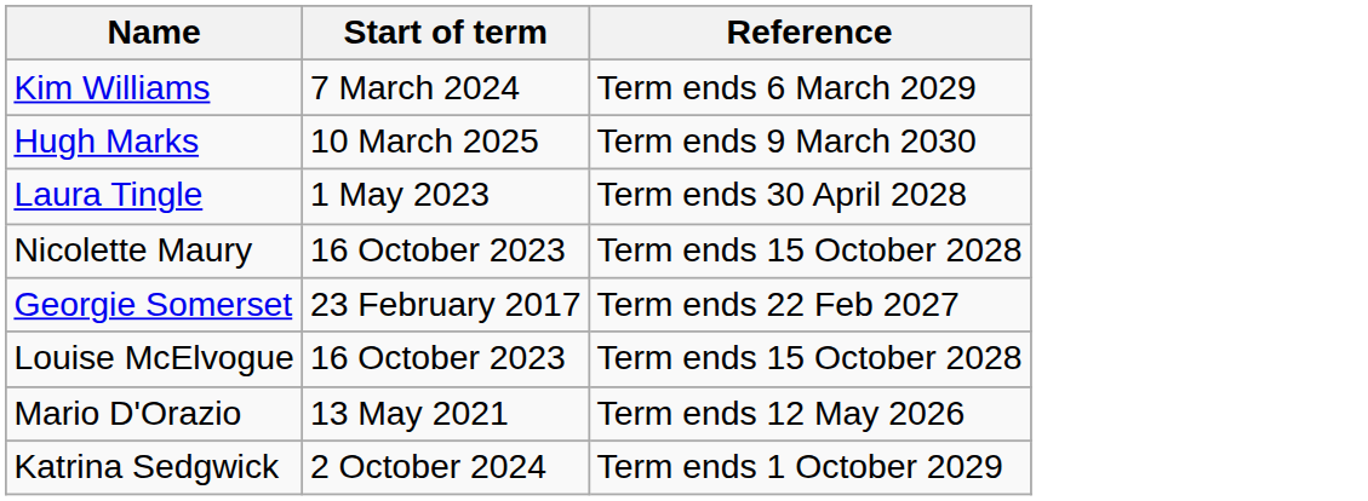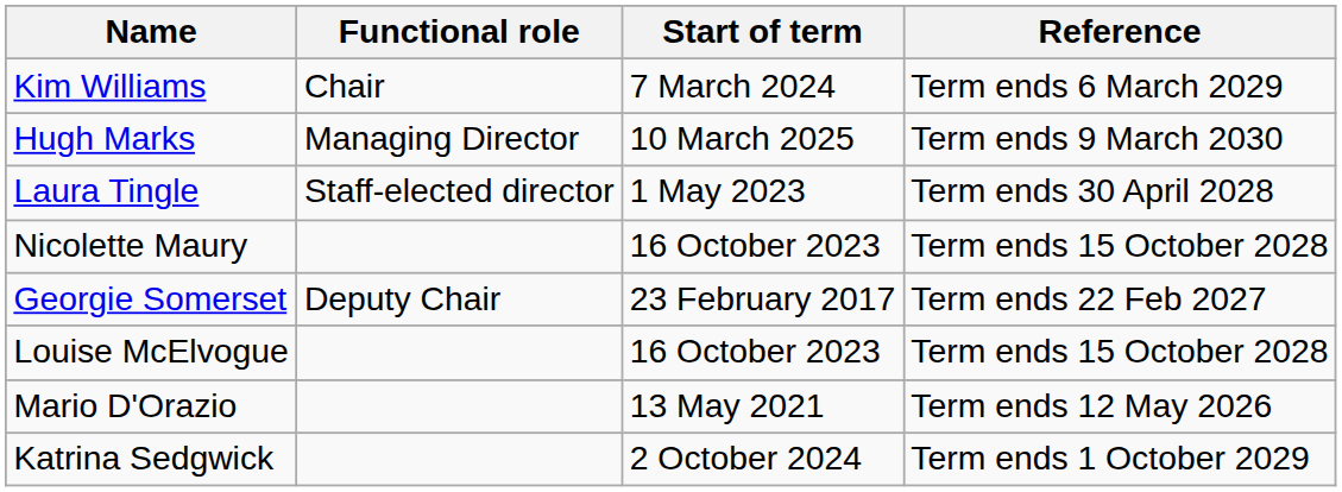 <table class="wikitable sortable">
 <tr>
 <th>Name</th>
+<th>Functional role</th>
 <th bgcolor="#cccccc" colspan="1">Start of term</th>
 <th bgcolor="#cccccc" colspan="1">Reference</th>
 </tr>
 <tr>
 <td><a href='#'>Kim Williams</a></td>
+<td>Chair</td>
 <td>7 March 2024</td>
 <td>Term ends 6 March 2029</td>
 </tr>
 <tr>
 <td [><a href='#'>Hugh Marks</a></td>
+<td>Managing Director</td>
 <td>10 March 2025</td>
 <td>Term ends 9 March 2030</td>
 </tr>
 <tr>
 <td><a href='#'>Laura Tingle</a></td>
+<td>Staff-elected director</td>
 <td>1 May 2023</td>
 <td>Term ends 30 April 2028</td>
 </tr>
 <tr>
 <td>Nicolette Maury</td>
+<td></td>
 <td>16 October 2023</td>
 <td>Term ends 15 October 2028</td>
 </tr>
 <tr>
 <td><a href='#'>Georgie Somerset</a></td>
+<td>Deputy Chair</td>
 <td>23 February 2017</td>
 <td>Term ends 22 Feb 2027</td>
 </tr>
 <tr>
 <td>Louise McElvogue</td>
+<td></td>
 <td>16 October 2023</td>
 <td>Term ends 15 October 2028</td>
 </tr>
 <tr>
 <td>Mario D'Orazio</td>
+<td></td>
 <td>13 May 2021</td>
 <td>Term ends 12 May 2026</td>
 </tr>
 <tr>
 <td>Katrina Sedgwick</td>
+<td></td>
 <td>2 October 2024</td>
 <td>Term ends 1 October 2029</td>
 </tr>
 </table>
